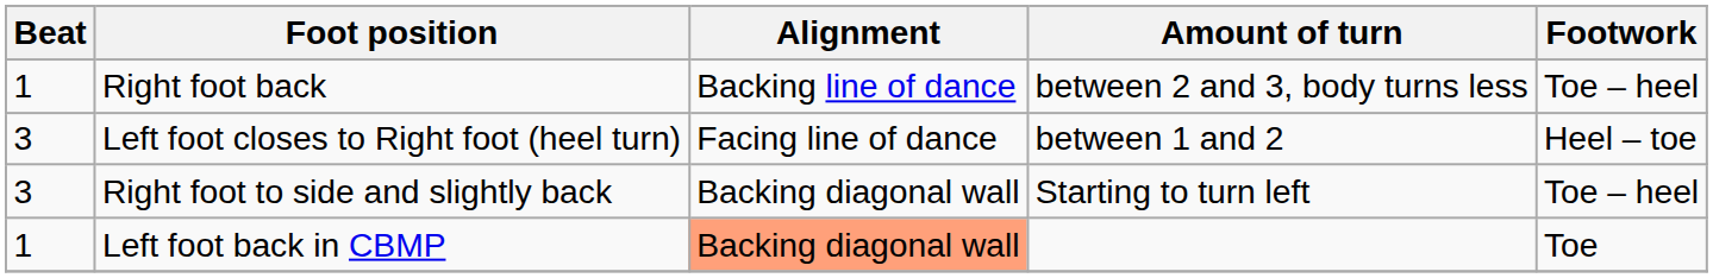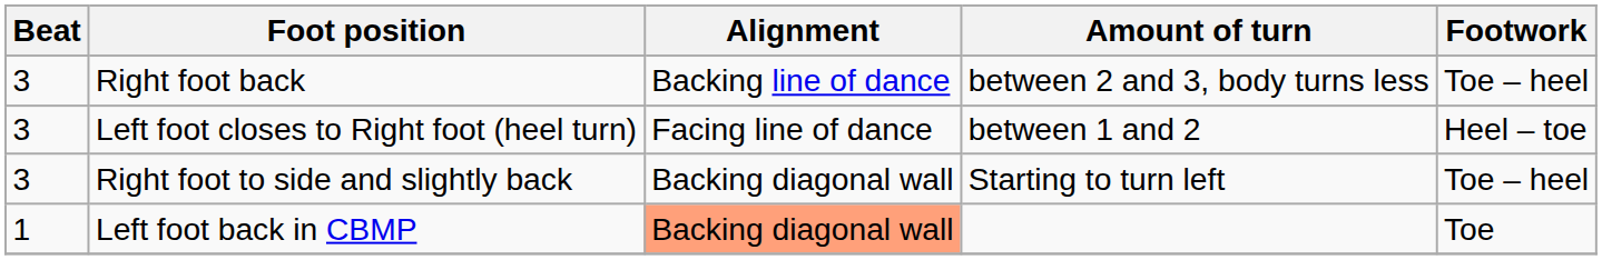 <table class="wikitable" style="font-size:90%;">
 <tr>
 <th>Beat</th>
 <th>Foot position</th>
 <th>Alignment</th>
 <th>Amount of turn</th>
 <th>Footwork</th>
 </tr>
 <tr>
-<td>1</td>
+<td>3</td>
 <td>Right foot back</td>
 <td>Backing <a href='#'>line of dance</a></td>
 <td> between 2 and 3, body turns less</td>
 <td>Toe – heel</td>
 </tr>
 <tr>
 <td>3</td>
 <td>Left foot closes to Right foot (heel turn)</td>
 <td>Facing line of dance</td>
 <td> between 1 and 2</td>
 <td>Heel – toe</td>
 </tr>
 <tr>
 <td>3</td>
 <td>Right foot to side and slightly back</td>
 <td>Backing diagonal wall</td>
 <td>Starting to turn left</td>
 <td>Toe – heel</td>
 </tr>
 <tr>
 <td>1</td>
 <td>Left foot back in <a href='#'>CBMP</a></td>
 <td style="background: lightsalmon;">Backing diagonal wall</td>
 <td></td>
 <td>Toe</td>
 </tr>
 <tr>
 </tr>
 </table>
